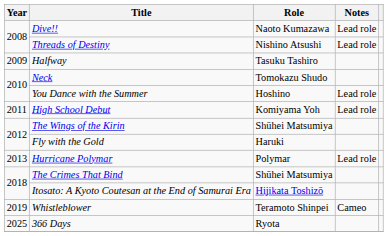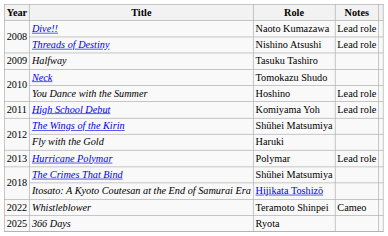 <table class="wikitable sortable">
 <tr>
 <th>Year</th>
 <th>Title</th>
 <th>Role</th>
 <th>Notes</th>
 <th class="unsortable"></th>
 </tr>
 <tr>
 <td rowspan=2>2008</td>
 <td><em><a href='#'>Dive!!</a></em></td>
 <td>Naoto Kumazawa</td>
 <td>Lead role</td>
 <td></td>
 </tr>
 <tr>
 <td><em><a href='#'>Threads of Destiny</a></em></td>
 <td>Nishino Atsushi</td>
 <td>Lead role</td>
 <td></td>
 </tr>
 <tr>
 <td>2009</td>
 <td><em>Halfway</em></td>
 <td>Tasuku Tashiro</td>
 <td></td>
 <td></td>
 </tr>
 <tr>
 <td rowspan=2>2010</td>
 <td><em><a href='#'>Neck</a></em></td>
 <td>Tomokazu Shudo</td>
 <td></td>
 <td></td>
 </tr>
 <tr>
 <td><em>You Dance with the Summer</em></td>
 <td>Hoshino</td>
 <td>Lead role</td>
 <td></td>
 </tr>
 <tr>
 <td>2011</td>
 <td><em><a href='#'>High School Debut</a></em></td>
 <td>Komiyama Yoh</td>
 <td>Lead role</td>
 <td></td>
 </tr>
 <tr>
 <td rowspan=2>2012</td>
 <td><em><a href='#'>The Wings of the Kirin</a></em></td>
 <td>Shūhei Matsumiya</td>
 <td></td>
 <td></td>
 </tr>
 <tr>
 <td><em>Fly with the Gold</em></td>
 <td>Haruki</td>
 <td></td>
 <td></td>
 </tr>
 <tr>
 <td>2013</td>
 <td><em><a href='#'>Hurricane Polymar</a></em></td>
 <td>Polymar</td>
 <td>Lead role</td>
 <td></td>
 </tr>
 <tr>
 <td rowspan=2>2018</td>
 <td><em><a href='#'>The Crimes That Bind</a></em></td>
 <td>Shūhei Matsumiya</td>
 <td></td>
 <td></td>
 </tr>
 <tr>
 <td><em>Itosato: A Kyoto Coutesan at the End of Samurai Era</em></td>
 <td><a href='#'>Hijikata Toshizō</a></td>
 <td></td>
 <td></td>
 </tr>
 <tr>
-<td>2019</td>
+<td>2022</td>
 <td><em>Whistleblower</em></td>
 <td>Teramoto Shinpei</td>
 <td>Cameo</td>
 <td></td>
 </tr>
 <tr>
 <td>2025</td>
 <td><em>366 Days</em></td>
 <td>Ryota</td>
 <td></td>
 <td></td>
 </tr>
 <tr>
 </tr>
 </table>
